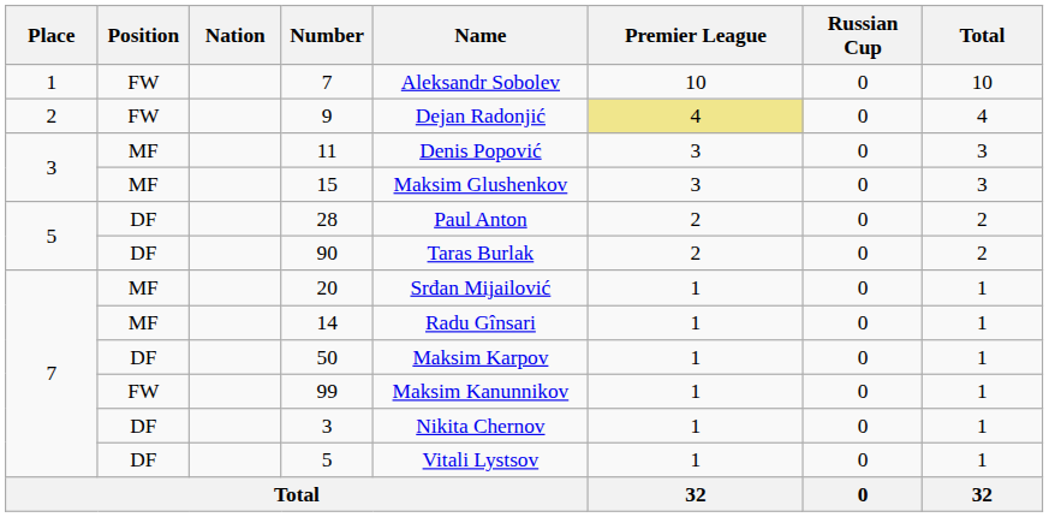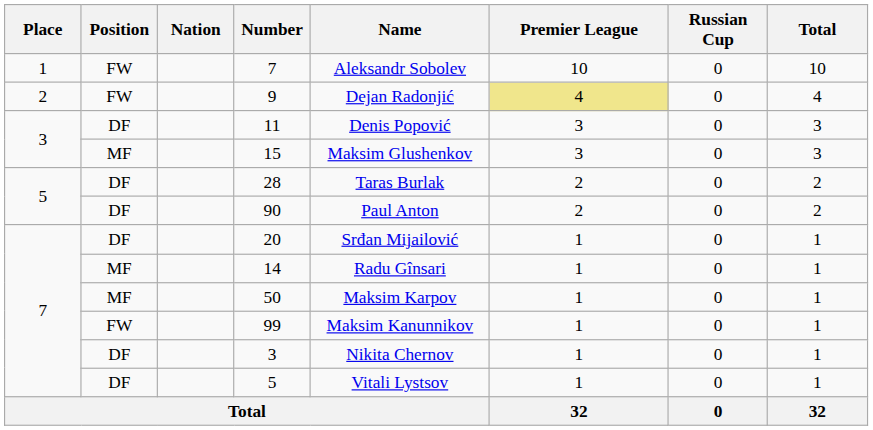 <table class="wikitable" style="font-size: 95%; text-align: center;">
 <tr>
 <th width=60>Place</th>
 <th width=60>Position</th>
 <th width=60>Nation</th>
 <th width=60>Number</th>
 <th width=150>Name</th>
 <th width=150>Premier League</th>
 <th width=80>Russian Cup</th>
 <th width=80>Total</th>
 </tr>
 <tr>
 <td>1</td>
 <td>FW</td>
 <td></td>
 <td>7</td>
 <td><a href='#'>Aleksandr Sobolev</a></td>
 <td>10</td>
 <td>0</td>
 <td>10</td>
 </tr>
 <tr>
 <td>2</td>
 <td>FW</td>
 <td></td>
 <td>9</td>
 <td><a href='#'>Dejan Radonjić</a></td>
 <td style="background: khaki;">4</td>
 <td>0</td>
 <td>4</td>
 </tr>
 <tr>
 <td rowspan="2">3</td>
-<td>MF</td>
+<td>DF</td>
 <td></td>
 <td>11</td>
 <td><a href='#'>Denis Popović</a></td>
 <td>3</td>
 <td>0</td>
 <td>3</td>
 </tr>
 <tr>
 <td>MF</td>
 <td></td>
 <td>15</td>
 <td><a href='#'>Maksim Glushenkov</a></td>
 <td>3</td>
 <td>0</td>
 <td>3</td>
 </tr>
 <tr>
 <td rowspan="2">5</td>
 <td>DF</td>
 <td></td>
 <td>28</td>
-<td><a href='#'>Paul Anton</a></td>
+<td><a href='#'>Taras Burlak</a></td>
 <td>2</td>
 <td>0</td>
 <td>2</td>
 </tr>
 <tr>
 <td>DF</td>
 <td></td>
 <td>90</td>
-<td><a href='#'>Taras Burlak</a></td>
+<td><a href='#'>Paul Anton</a></td>
 <td>2</td>
 <td>0</td>
 <td>2</td>
 </tr>
 <tr>
 <td rowspan="6">7</td>
-<td>MF</td>
+<td>DF</td>
 <td></td>
 <td>20</td>
 <td><a href='#'>Srđan Mijailović</a></td>
 <td>1</td>
 <td>0</td>
 <td>1</td>
 </tr>
 <tr>
 <td>MF</td>
 <td></td>
 <td>14</td>
 <td><a href='#'>Radu Gînsari</a></td>
 <td>1</td>
 <td>0</td>
 <td>1</td>
 </tr>
 <tr>
-<td>DF</td>
+<td>MF</td>
 <td></td>
 <td>50</td>
 <td><a href='#'>Maksim Karpov</a></td>
 <td>1</td>
 <td>0</td>
 <td>1</td>
 </tr>
 <tr>
 <td>FW</td>
 <td></td>
 <td>99</td>
 <td><a href='#'>Maksim Kanunnikov</a></td>
 <td>1</td>
 <td>0</td>
 <td>1</td>
 </tr>
 <tr>
 <td>DF</td>
 <td></td>
 <td>3</td>
 <td><a href='#'>Nikita Chernov</a></td>
 <td>1</td>
 <td>0</td>
 <td>1</td>
 </tr>
 <tr>
 <td>DF</td>
 <td></td>
 <td>5</td>
 <td><a href='#'>Vitali Lystsov</a></td>
 <td>1</td>
 <td>0</td>
 <td>1</td>
 </tr>
 <tr>
 <th colspan=5>Total</th>
 <th>32</th>
 <th>0</th>
 <th>32</th>
 </tr>
 </table>
